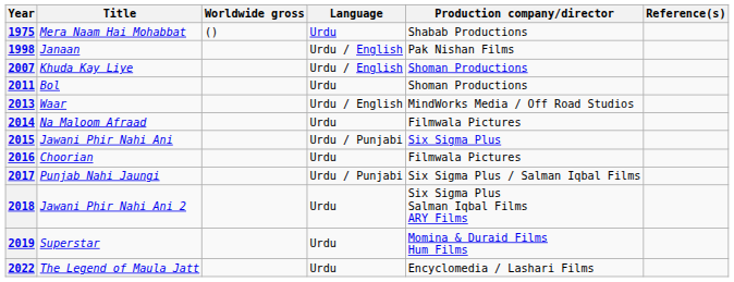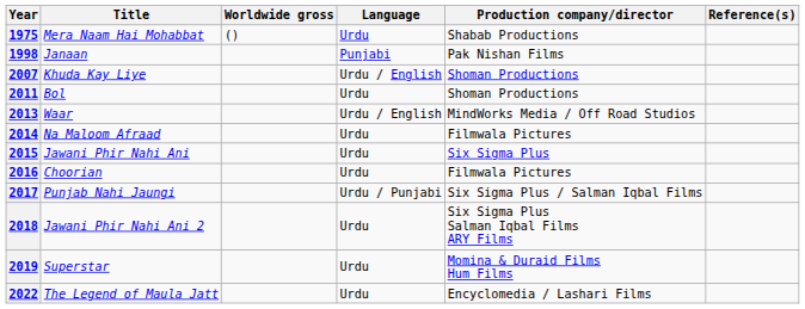 <table class="wikitable sortable" style="margin:auto; margin:auto;">
 <tr>
 <th scope="col">Year</th>
 <th scope="col">Title</th>
 <th scope="col">Worldwide gross</th>
 <th scope="col">Language</th>
 <th scope="col">Production company/director</th>
 <th scope="col">Reference(s)</th>
 </tr>
 <tr>
 <th scope="row"><a href='#'>1975</a></th>
 <td><em><a href='#'>Mera Naam Hai Mohabbat</a></em></td>
 <td> ()</td>
 <td><a href='#'>Urdu</a></td>
 <td>Shabab Productions</td>
 <td style="text-align:center"></td>
 </tr>
 <tr>
 <th scope="row"><a href='#'>1998</a></th>
 <td><em><a href='#'>Janaan</a></em></td>
 <td></td>
-<td>Urdu / <a href='#'>English</a></td>
+<td><a href='#'>Punjabi</a></td>
 <td>Pak Nishan Films</td>
 <td style="text-align:center"></td>
 </tr>
 <tr>
 <th scope="row"><a href='#'>2007</a></th>
 <td><em><a href='#'>Khuda Kay Liye</a></em></td>
 <td></td>
 <td>Urdu / <a href='#'>English</a></td>
 <td><a href='#'>Shoman Productions</a></td>
 <td style="text-align:center"></td>
 </tr>
 <tr>
 <th scope="row"><a href='#'>2011</a></th>
 <td><em><a href='#'>Bol</a></em></td>
 <td></td>
 <td>Urdu</td>
 <td>Shoman Productions</td>
 <td style="text-align:center"></td>
 </tr>
 <tr>
 <th scope="row"><a href='#'>2013</a></th>
 <td><em><a href='#'>Waar</a></em></td>
 <td></td>
 <td>Urdu / English</td>
 <td>MindWorks Media / Off Road Studios</td>
 <td style="text-align:center"></td>
 </tr>
 <tr>
 <th scope="row"><a href='#'>2014</a></th>
 <td><em><a href='#'>Na Maloom Afraad</a></em></td>
 <td></td>
 <td>Urdu</td>
 <td>Filmwala Pictures</td>
 <td style="text-align:center"></td>
 </tr>
 <tr>
 <th scope="row"><a href='#'>2015</a></th>
 <td><em><a href='#'>Jawani Phir Nahi Ani</a></em></td>
 <td></td>
-<td>Urdu / Punjabi</td>
+<td>Urdu</td>
 <td><a href='#'>Six Sigma Plus</a></td>
 <td style="text-align:center"></td>
 </tr>
 <tr>
 <th scope="row"><a href='#'>2016</a></th>
 <td><em><a href='#'>Choorian</a></em></td>
 <td></td>
 <td>Urdu</td>
 <td>Filmwala Pictures</td>
 <td style="text-align:center"></td>
 </tr>
 <tr>
 <th scope="row"><a href='#'>2017</a></th>
 <td><em><a href='#'>Punjab Nahi Jaungi</a></em></td>
 <td></td>
 <td>Urdu / Punjabi</td>
 <td>Six Sigma Plus / Salman Iqbal Films</td>
 <td style="text-align:center"></td>
 </tr>
 <tr>
 <th scope="row"><a href='#'>2018</a></th>
 <td><em><a href='#'>Jawani Phir Nahi Ani 2</a></em></td>
 <td></td>
 <td>Urdu</td>
 <td>Six Sigma Plus <br> Salman Iqbal Films <br> <a href='#'>ARY Films</a></td>
 <td style="text-align:center"></td>
 </tr>
 <tr>
 <th scope="row"><a href='#'>2019</a></th>
 <td><em><a href='#'>Superstar</a></em></td>
 <td></td>
 <td>Urdu</td>
 <td><a href='#'>Momina & Duraid Films</a> <br> <a href='#'>Hum Films</a></td>
 <td style="text-align:center"></td>
 </tr>
 <tr>
 <th><a href='#'>2022</a></th>
 <td><em><a href='#'>The Legend of Maula Jatt</a></em></td>
 <td></td>
 <td>Urdu</td>
 <td>Encyclomedia / Lashari Films</td>
 <td style="text-align:center;"></td>
 </tr>
 </table>
